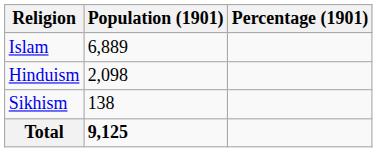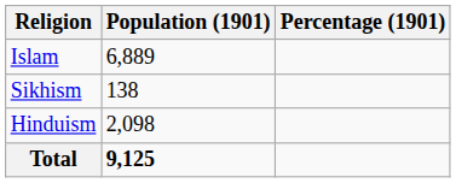 <table class="wikitable sortable">
 <tr>
 <th>Religion</th>
 <th>Population (1901)</th>
 <th>Percentage (1901)</th>
 </tr>
 <tr>
 <td><a href='#'>Islam</a> </td>
 <td>6,889</td>
 <td></td>
 </tr>
 <tr>
-<td><a href='#'>Hinduism</a> </td>
-<td>2,098</td>
+<td><a href='#'>Sikhism</a> </td>
+<td>138</td>
 <td></td>
 </tr>
 <tr>
-<td><a href='#'>Sikhism</a> </td>
-<td>138</td>
+<td><a href='#'>Hinduism</a> </td>
+<td>2,098</td>
 <td></td>
 </tr>
 <tr>
 <th>Total</th>
 <td><strong>9,125</strong></td>
 <td><strong></strong></td>
 </tr>
 </table>
